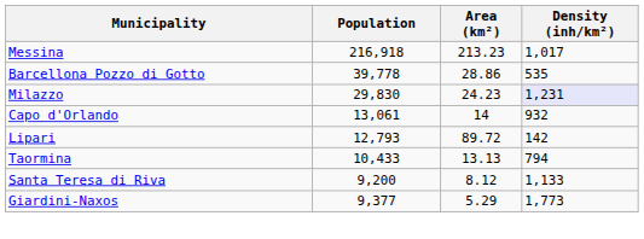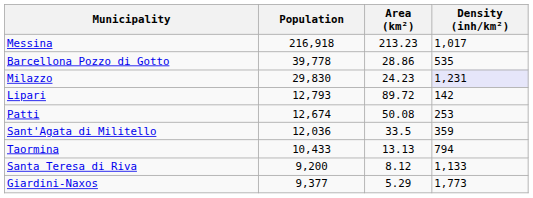 <table class="wikitable" style="width:50%;">
 <tr bgcolor="#EFEFEF">
 <th>Municipality</th>
 <th>Population</th>
 <th>Area<br>(km²)</th>
 <th>Density<br>(inh/km²)</th>
 </tr>
 <tr>
 <td align=left><a href='#'>Messina</a></td>
 <td align=center>216,918</td>
 <td align=center>213.23</td>
 <td>1,017</td>
 </tr>
 <tr>
 <td align=left><a href='#'>Barcellona Pozzo di Gotto</a></td>
 <td align=center>39,778</td>
 <td align=center>28.86</td>
 <td>535</td>
 </tr>
 <tr>
 <td align=left><a href='#'>Milazzo</a></td>
 <td align=center>29,830</td>
 <td align=center>24.23</td>
 <td style="background: lavender;">1,231</td>
 </tr>
 <tr>
-<td align=left><a href='#'>Capo d'Orlando</a></td>
-<td align=center>13,061</td>
-<td align=center>14</td>
-<td>932</td>
-</tr>
-<tr>
 <td align="left"><a href='#'>Lipari</a></td>
 <td align="center">12,793</td>
 <td align="center">89.72</td>
 <td>142</td>
+</tr>
+<tr>
+<td align="left"><a href='#'>Patti</a></td>
+<td align="center">12,674</td>
+<td align="center">50.08</td>
+<td>253</td>
+</tr>
+<tr>
+<td align=left><a href='#'>Sant'Agata di Militello</a></td>
+<td align=center>12,036</td>
+<td align=center>33.5</td>
+<td>359</td>
 </tr>
 <tr>
 <td align=left><a href='#'>Taormina</a></td>
 <td align=center>10,433</td>
 <td align=center>13.13</td>
 <td>794</td>
 </tr>
 <tr>
 <td align=left><a href='#'>Santa Teresa di Riva</a></td>
 <td align=center>9,200</td>
 <td align=center>8.12</td>
 <td>1,133</td>
 </tr>
 <tr>
 <td align=left><a href='#'>Giardini-Naxos</a></td>
 <td align=center>9,377</td>
 <td align=center>5.29</td>
 <td>1,773</td>
 </tr>
 </table>
